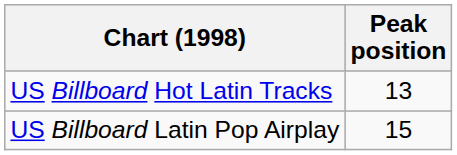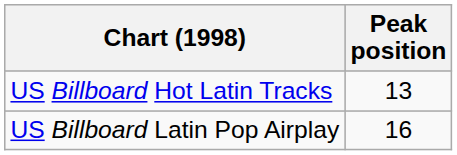 <table class="wikitable">
 <tr>
 <th align="left">Chart (1998)</th>
 <th align="left">Peak<br>position</th>
 </tr>
 <tr>
 <td align="left"><a href='#'>US</a> <a href='#'><em>Billboard</em></a> <a href='#'>Hot Latin Tracks</a></td>
 <td align="center">13</td>
 </tr>
 <tr>
 <td align="left"><a href='#'>US</a> <em>Billboard</em> Latin Pop Airplay </td>
-<td align="center">15</td>
+<td align="center">16</td>
 </tr>
 </table>
